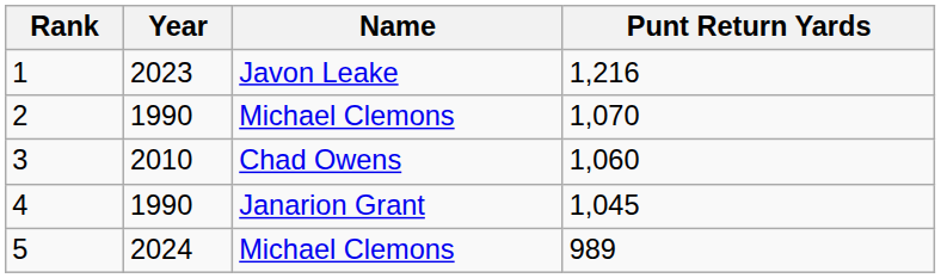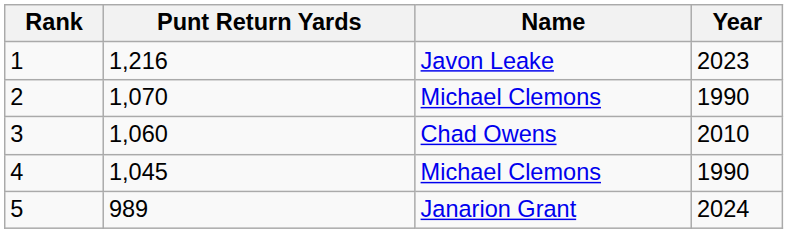 <table class="wikitable" style="width:60%; text-align:left; border-collapse:collapse;">
 <tr>
 <th>Rank</th>
+<th>Punt Return Yards</th>
+<th>Name</th>
 <th>Year</th>
-<th>Name</th>
-<th>Punt Return Yards</th>
 </tr>
 <tr>
 <td>1</td>
+<td>1,216</td>
+<td><a href='#'>Javon Leake</a></td>
 <td>2023</td>
-<td><a href='#'>Javon Leake</a></td>
-<td>1,216</td>
 </tr>
 <tr>
 <td>2</td>
+<td>1,070</td>
+<td><a href='#'>Michael Clemons</a></td>
 <td>1990</td>
-<td><a href='#'>Michael Clemons</a></td>
-<td>1,070</td>
 </tr>
 <tr>
 <td>3</td>
+<td>1,060</td>
+<td><a href='#'>Chad Owens</a></td>
 <td>2010</td>
-<td><a href='#'>Chad Owens</a></td>
-<td>1,060</td>
 </tr>
 <tr>
 <td>4</td>
+<td>1,045</td>
+<td><a href='#'>Michael Clemons</a></td>
 <td>1990</td>
-<td><a href='#'>Janarion Grant</a></td>
-<td>1,045</td>
 </tr>
 <tr>
 <td>5</td>
+<td>989</td>
+<td><a href='#'>Janarion Grant</a></td>
 <td>2024</td>
-<td><a href='#'>Michael Clemons</a></td>
-<td>989</td>
 </tr>
 </table>
